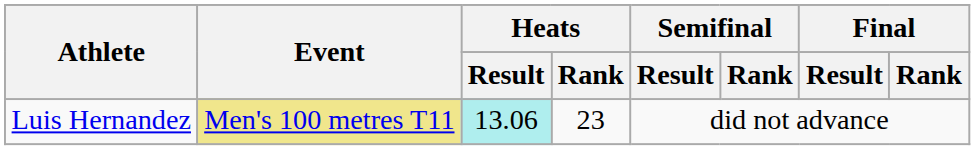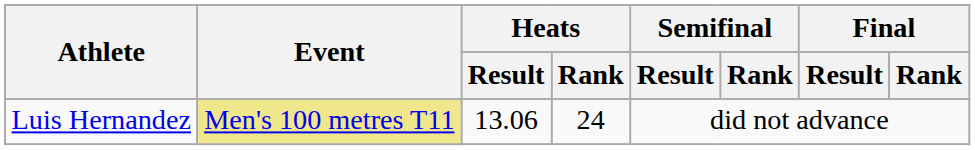 <table class=wikitable style="font-size:90%">
 <tr>
 <th rowspan="2">Athlete</th>
 <th rowspan="2">Event</th>
 <th colspan="2">Heats</th>
 <th colspan="2">Semifinal</th>
 <th colspan="3">Final</th>
 </tr>
 <tr>
 <th>Result</th>
 <th>Rank</th>
 <th>Result</th>
 <th>Rank</th>
 <th>Result</th>
 <th>Rank</th>
 </tr>
 <tr>
 <td><a href='#'>Luis Hernandez</a></td>
 <td style="background: khaki;"><a href='#'>Men's 100 metres T11</a></td>
-<td style="background: paleturquoise; text-align:center;">13.06</td>
-<td style="text-align:center;">23</td>
+<td style="text-align:center;">13.06</td>
+<td style="text-align:center;">24</td>
 <td style="text-align:center;" colspan="4">did not advance</td>
 </tr>
 </table>
